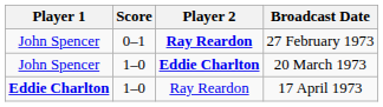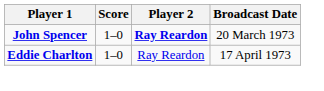 <table class="wikitable" style="text-align: center">
 <tr>
 <th>Player 1</th>
 <th>Score</th>
 <th>Player 2</th>
 <th>Broadcast Date</th>
 </tr>
 <tr>
-<td> <a href='#'>John Spencer</a></td>
-<td>0–1</td>
+<td><strong> <a href='#'>John Spencer</a></strong></td>
+<td>1–0</td>
 <td> <strong><a href='#'>Ray Reardon</a></strong></td>
-<td>27 February 1973</td>
-</tr>
-<tr>
-<td> <a href='#'>John Spencer</a></td>
-<td>1–0</td>
-<td> <strong><a href='#'>Eddie Charlton</a></strong></td>
 <td>20 March 1973</td>
 </tr>
 <tr>
 <td> <strong><a href='#'>Eddie Charlton</a></strong></td>
 <td>1–0</td>
 <td> <a href='#'>Ray Reardon</a></td>
 <td>17 April 1973</td>
 </tr>
 </table>
